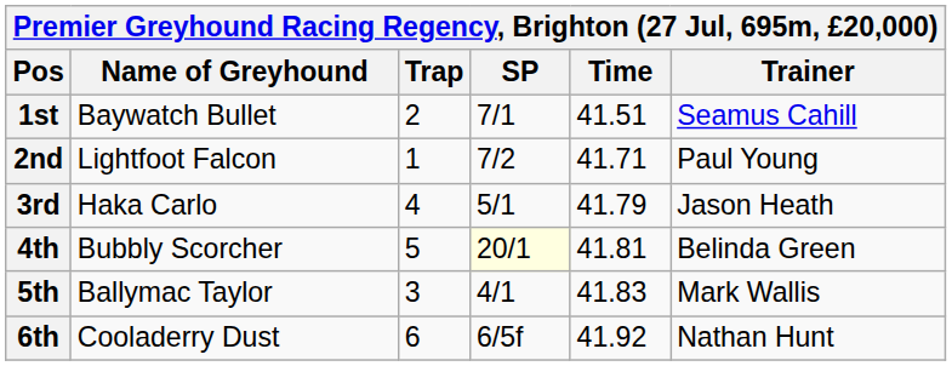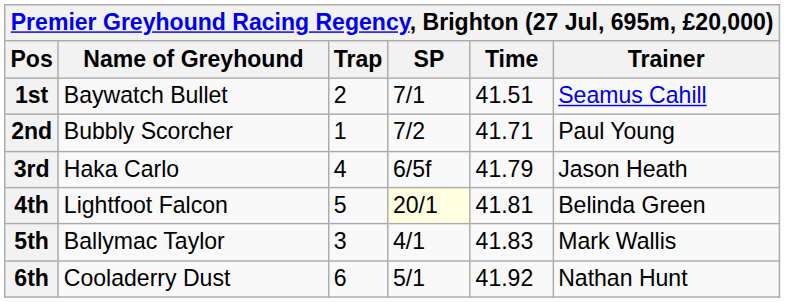 <table class="wikitable">
 <tr>
 <th colspan="6"><a href='#'>Premier Greyhound Racing Regency</a>, Brighton (27 Jul, 695m, £20,000)</th>
 </tr>
 <tr>
 <th width=30>Pos</th>
 <th width=180>Name of Greyhound</th>
 <th width=30>Trap</th>
 <th width=50>SP</th>
 <th width=50>Time</th>
 <th width=150>Trainer</th>
 </tr>
 <tr>
 <th>1st</th>
 <td>Baywatch Bullet</td>
 <td>2</td>
 <td>7/1</td>
 <td>41.51</td>
 <td><a href='#'>Seamus Cahill</a></td>
 </tr>
 <tr>
 <th>2nd</th>
-<td>Lightfoot Falcon</td>
+<td>Bubbly Scorcher</td>
 <td>1</td>
 <td>7/2</td>
 <td>41.71</td>
 <td>Paul Young</td>
 </tr>
 <tr>
 <th>3rd</th>
 <td>Haka Carlo</td>
 <td>4</td>
-<td>5/1</td>
+<td>6/5f</td>
 <td>41.79</td>
 <td>Jason Heath</td>
 </tr>
 <tr>
 <th>4th</th>
-<td>Bubbly Scorcher</td>
+<td>Lightfoot Falcon</td>
 <td>5</td>
 <td style="background: lightyellow;">20/1</td>
 <td>41.81</td>
 <td>Belinda Green</td>
 </tr>
 <tr>
 <th>5th</th>
 <td>Ballymac Taylor</td>
 <td>3</td>
 <td>4/1</td>
 <td>41.83</td>
 <td>Mark Wallis</td>
 </tr>
 <tr>
 <th>6th</th>
 <td>Cooladerry Dust</td>
 <td>6</td>
-<td>6/5f</td>
+<td>5/1</td>
 <td>41.92</td>
 <td>Nathan Hunt</td>
 </tr>
 </table>
